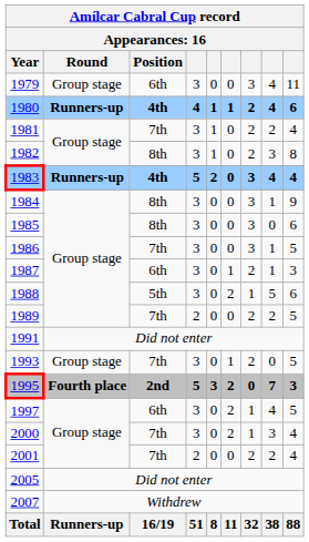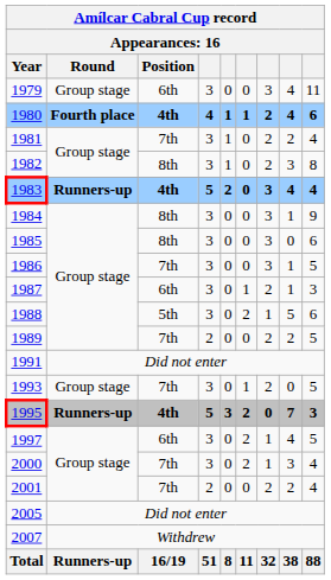 <table class="wikitable" style="text-align: center;">
 <tr>
 <th colspan=9><a href='#'>Amílcar Cabral Cup</a> record</th>
 </tr>
 <tr>
 <th colspan=9>Appearances: 16</th>
 </tr>
 <tr>
 <th>Year</th>
 <th>Round</th>
 <th>Position</th>
 <th></th>
 <th></th>
 <th></th>
 <th></th>
 <th></th>
 <th></th>
 </tr>
 <tr>
 <td> <a href='#'>1979</a></td>
 <td>Group stage</td>
 <td>6th</td>
 <td>3</td>
 <td>0</td>
 <td>0</td>
 <td>3</td>
 <td>4</td>
 <td>11</td>
 </tr>
 <tr style="background:#9acdff;">
 <td> <a href='#'>1980</a></td>
-<td><strong>Runners-up</strong></td>
+<td><strong>Fourth place</strong></td>
 <td><strong>4th</strong></td>
 <td><strong>4</strong></td>
 <td><strong>1</strong></td>
 <td><strong>1</strong></td>
 <td><strong>2</strong></td>
 <td><strong>4</strong></td>
 <td><strong>6</strong></td>
 </tr>
 <tr>
 <td> <a href='#'>1981</a></td>
 <td rowspan=2>Group stage</td>
 <td>7th</td>
 <td>3</td>
 <td>1</td>
 <td>0</td>
 <td>2</td>
 <td>2</td>
 <td>4</td>
 </tr>
 <tr>
 <td> <a href='#'>1982</a></td>
 <td>8th</td>
 <td>3</td>
 <td>1</td>
 <td>0</td>
 <td>2</td>
 <td>3</td>
 <td>8</td>
 </tr>
 <tr style="background:#9acdff;">
 <td style="border: 3px solid red"> <a href='#'>1983</a></td>
 <td><strong>Runners-up</strong></td>
 <td><strong>4th</strong></td>
 <td><strong>5</strong></td>
 <td><strong>2</strong></td>
 <td><strong>0</strong></td>
 <td><strong>3</strong></td>
 <td><strong>4</strong></td>
 <td><strong>4</strong></td>
 </tr>
 <tr>
 <td> <a href='#'>1984</a></td>
 <td rowspan=6>Group stage</td>
 <td>8th</td>
 <td>3</td>
 <td>0</td>
 <td>0</td>
 <td>3</td>
 <td>1</td>
 <td>9</td>
 </tr>
 <tr>
 <td> <a href='#'>1985</a></td>
 <td>8th</td>
 <td>3</td>
 <td>0</td>
 <td>0</td>
 <td>3</td>
 <td>0</td>
 <td>6</td>
 </tr>
 <tr>
 <td> <a href='#'>1986</a></td>
 <td>7th</td>
 <td>3</td>
 <td>0</td>
 <td>0</td>
 <td>3</td>
 <td>1</td>
 <td>5</td>
 </tr>
 <tr>
 <td> <a href='#'>1987</a></td>
 <td>6th</td>
 <td>3</td>
 <td>0</td>
 <td>1</td>
 <td>2</td>
 <td>1</td>
 <td>3</td>
 </tr>
 <tr>
 <td> <a href='#'>1988</a></td>
 <td>5th</td>
 <td>3</td>
 <td>0</td>
 <td>2</td>
 <td>1</td>
 <td>5</td>
 <td>6</td>
 </tr>
 <tr>
 <td> <a href='#'>1989</a></td>
 <td>7th</td>
 <td>2</td>
 <td>0</td>
 <td>0</td>
 <td>2</td>
 <td>2</td>
 <td>5</td>
 </tr>
 <tr>
 <td> <a href='#'>1991</a></td>
 <td colspan=8><em>Did not enter</em></td>
 </tr>
 <tr>
 <td> <a href='#'>1993</a></td>
 <td>Group stage</td>
 <td>7th</td>
 <td>3</td>
 <td>0</td>
 <td>1</td>
 <td>2</td>
 <td>0</td>
 <td>5</td>
 </tr>
 <tr style="background:silver;">
 <td style="border: 3px solid red"> <a href='#'>1995</a></td>
-<td><strong>Fourth place</strong></td>
-<td><strong>2nd</strong></td>
+<td><strong>Runners-up</strong></td>
+<td><strong>4th</strong></td>
 <td><strong>5</strong></td>
 <td><strong>3</strong></td>
 <td><strong>2</strong></td>
 <td><strong>0</strong></td>
 <td><strong>7</strong></td>
 <td><strong>3</strong></td>
 </tr>
 <tr>
 <td> <a href='#'>1997</a></td>
 <td rowspan=3>Group stage</td>
 <td>6th</td>
 <td>3</td>
 <td>0</td>
 <td>2</td>
 <td>1</td>
 <td>4</td>
 <td>5</td>
 </tr>
 <tr>
 <td> <a href='#'>2000</a></td>
 <td>7th</td>
 <td>3</td>
 <td>0</td>
 <td>2</td>
 <td>1</td>
 <td>3</td>
 <td>4</td>
 </tr>
 <tr>
 <td> <a href='#'>2001</a></td>
 <td>7th</td>
 <td>2</td>
 <td>0</td>
 <td>0</td>
 <td>2</td>
 <td>2</td>
 <td>4</td>
 </tr>
 <tr>
 <td> <a href='#'>2005</a></td>
 <td colspan=8><em>Did not enter</em></td>
 </tr>
 <tr>
 <td> <a href='#'>2007</a></td>
 <td colspan=8><em>Withdrew</em></td>
 </tr>
 <tr>
 <th>Total</th>
 <th>Runners-up</th>
 <th>16/19</th>
 <th>51</th>
 <th>8</th>
 <th>11</th>
 <th>32</th>
 <th>38</th>
 <th>88</th>
 </tr>
 </table>
